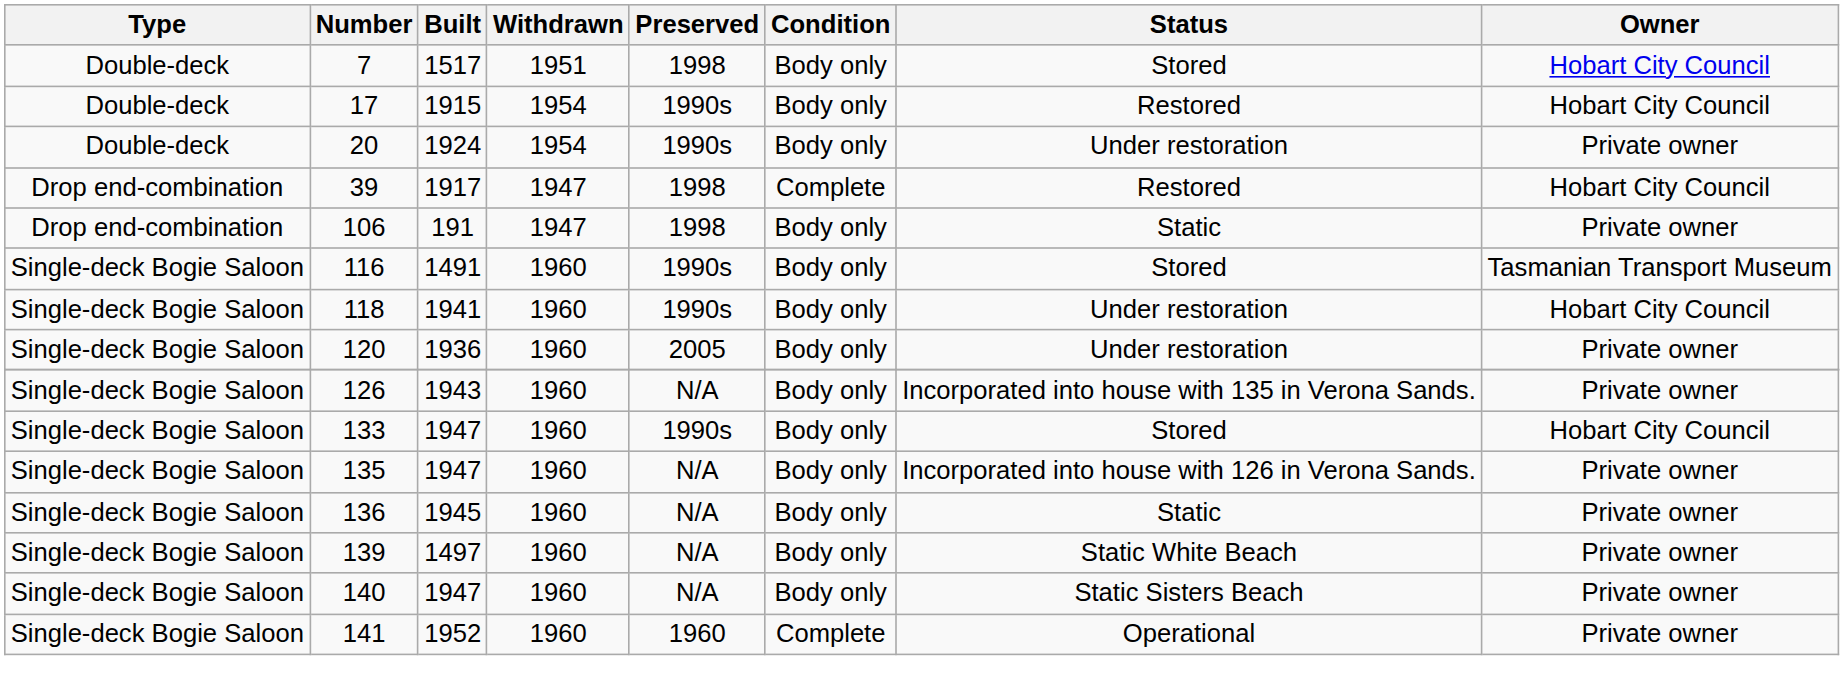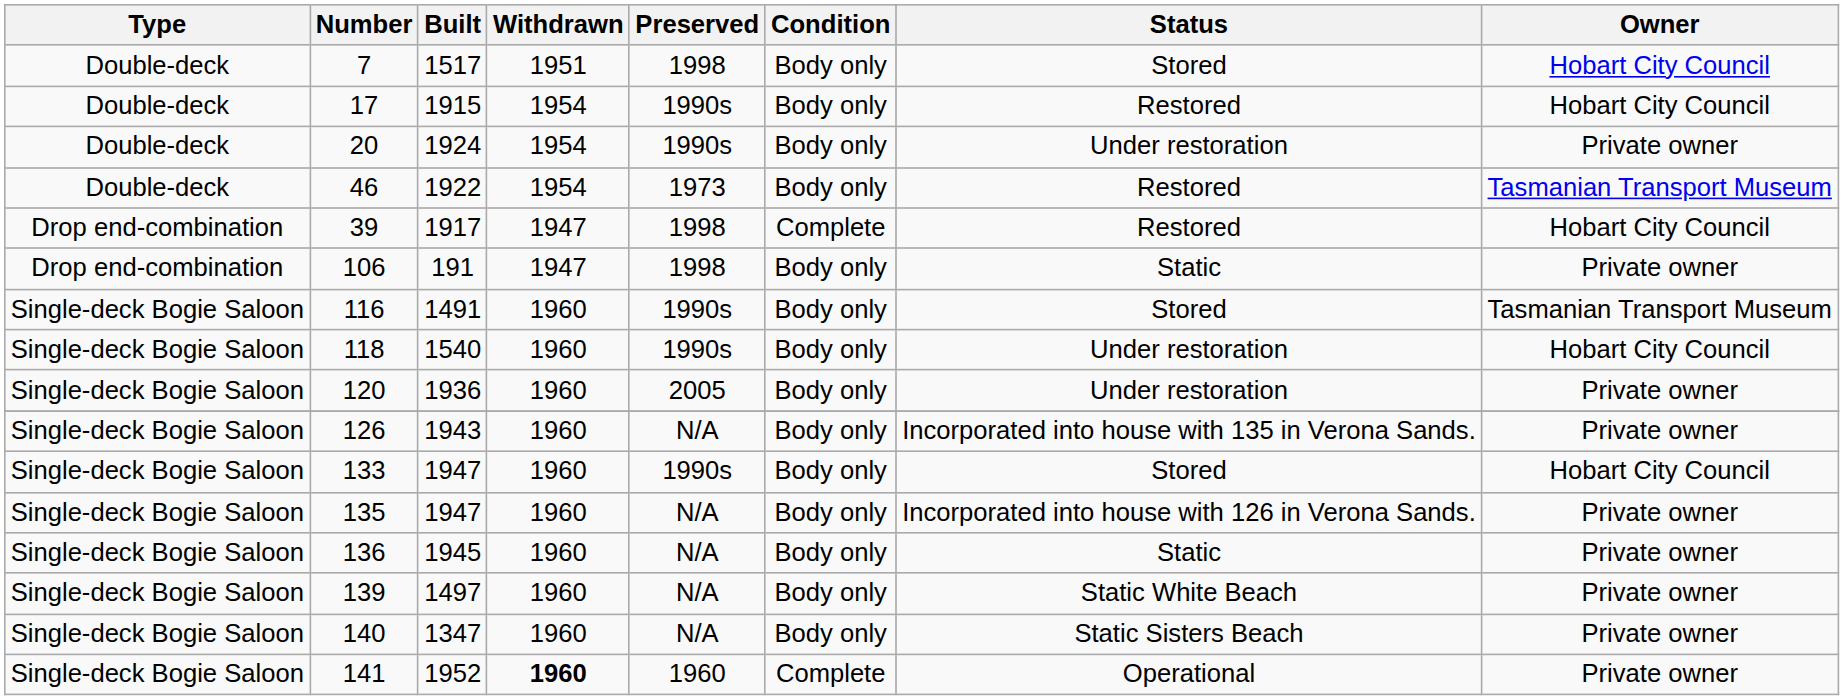 <table class="wikitable sortable" style=text-align:center>
 <tr>
 <th>Type</th>
 <th>Number</th>
 <th>Built</th>
 <th>Withdrawn</th>
 <th>Preserved</th>
 <th>Condition</th>
 <th>Status</th>
 <th>Owner</th>
 </tr>
 <tr>
 <td>Double-deck</td>
 <td>7</td>
 <td>1517</td>
 <td>1951</td>
 <td>1998</td>
 <td>Body only</td>
 <td>Stored</td>
 <td><a href='#'>Hobart City Council</a></td>
 </tr>
 <tr>
 <td>Double-deck</td>
 <td>17</td>
 <td>1915</td>
 <td>1954</td>
 <td>1990s</td>
 <td>Body only</td>
 <td>Restored</td>
 <td>Hobart City Council</td>
 </tr>
 <tr>
 <td>Double-deck</td>
 <td>20</td>
 <td>1924</td>
 <td>1954</td>
 <td>1990s</td>
 <td>Body only</td>
 <td>Under restoration</td>
 <td>Private owner</td>
 </tr>
 <tr>
+<td>Double-deck</td>
+<td>46</td>
+<td>1922</td>
+<td>1954</td>
+<td>1973</td>
+<td>Body only</td>
+<td>Restored</td>
+<td><a href='#'>Tasmanian Transport Museum</a></td>
+</tr>
+<tr>
 <td>Drop end-combination</td>
 <td>39</td>
 <td>1917</td>
 <td>1947</td>
 <td>1998</td>
 <td>Complete</td>
 <td>Restored</td>
 <td>Hobart City Council</td>
 </tr>
 <tr>
 <td>Drop end-combination</td>
 <td>106</td>
 <td>191</td>
 <td>1947</td>
 <td>1998</td>
 <td>Body only</td>
 <td>Static</td>
 <td>Private owner</td>
 </tr>
 <tr>
 <td>Single-deck Bogie Saloon</td>
 <td>116</td>
 <td>1491</td>
 <td>1960</td>
 <td>1990s</td>
 <td>Body only</td>
 <td>Stored</td>
 <td>Tasmanian Transport Museum</td>
 </tr>
 <tr>
 <td>Single-deck Bogie Saloon</td>
 <td>118</td>
-<td>1941</td>
+<td>1540</td>
 <td>1960</td>
 <td>1990s</td>
 <td>Body only</td>
 <td>Under restoration</td>
 <td>Hobart City Council</td>
 </tr>
 <tr>
 <td>Single-deck Bogie Saloon</td>
 <td>120</td>
 <td>1936</td>
 <td>1960</td>
 <td>2005</td>
 <td>Body only</td>
 <td>Under restoration</td>
 <td>Private owner</td>
 </tr>
 <tr>
 </tr>
 <tr>
 <td>Single-deck Bogie Saloon</td>
 <td>126</td>
 <td>1943</td>
 <td>1960</td>
 <td>N/A</td>
 <td>Body only</td>
 <td>Incorporated into house with 135 in Verona Sands.</td>
 <td>Private owner</td>
 </tr>
 <tr>
 <td>Single-deck Bogie Saloon</td>
 <td>133</td>
 <td>1947</td>
 <td>1960</td>
 <td>1990s</td>
 <td>Body only</td>
 <td>Stored</td>
 <td>Hobart City Council</td>
 </tr>
 <tr>
 <td>Single-deck Bogie Saloon</td>
 <td>135</td>
 <td>1947</td>
 <td>1960</td>
 <td>N/A</td>
 <td>Body only</td>
 <td>Incorporated into house with 126 in Verona Sands.</td>
 <td>Private owner</td>
 </tr>
 <tr>
 <td>Single-deck Bogie Saloon</td>
 <td>136</td>
 <td>1945</td>
 <td>1960</td>
 <td>N/A</td>
 <td>Body only</td>
 <td>Static</td>
 <td>Private owner</td>
 </tr>
 <tr>
 <td>Single-deck Bogie Saloon</td>
 <td>139</td>
 <td>1497</td>
 <td>1960</td>
 <td>N/A</td>
 <td>Body only</td>
 <td>Static White Beach</td>
 <td>Private owner</td>
 </tr>
 <tr>
 <td>Single-deck Bogie Saloon</td>
 <td>140</td>
-<td>1947</td>
+<td>1347</td>
 <td>1960</td>
 <td>N/A</td>
 <td>Body only</td>
 <td>Static Sisters Beach</td>
 <td>Private owner</td>
 </tr>
 <tr>
 <td>Single-deck Bogie Saloon</td>
 <td>141</td>
 <td>1952</td>
-<td>1960</td>
+<td><strong>1960</strong></td>
 <td>1960</td>
 <td>Complete</td>
 <td>Operational</td>
 <td>Private owner</td>
 </tr>
 </table>
